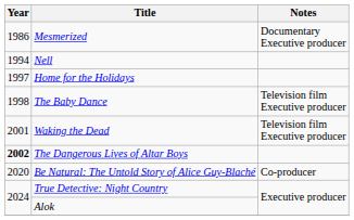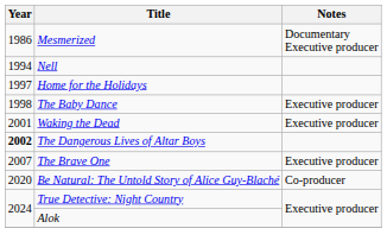 <table class="wikitable sortable">
 <tr>
 <th>Year</th>
 <th>Title</th>
 <th class="unsortable">Notes</th>
 </tr>
 <tr>
 <td>1986</td>
 <td><em> <a href='#'>Mesmerized</a></em></td>
 <td>Documentary<br>Executive producer</td>
 </tr>
 <tr>
 <td>1994</td>
 <td><em><a href='#'>Nell</a></em></td>
 <td></td>
 </tr>
 <tr>
 <td>1997</td>
 <td><em><a href='#'>Home for the Holidays</a></em></td>
 <td></td>
 </tr>
 <tr>
 <td>1998</td>
 <td><em><a href='#'>The Baby Dance</a></em></td>
-<td>Television film<br>Executive producer</td>
+<td>Executive producer</td>
 </tr>
 <tr>
 <td>2001</td>
 <td><em><a href='#'>Waking the Dead</a></em></td>
-<td>Television film<br>Executive producer</td>
+<td>Executive producer</td>
 </tr>
 <tr>
 <td><strong>2002</strong></td>
 <td><em><a href='#'>The Dangerous Lives of Altar Boys</a></em></td>
 <td></td>
+</tr>
+<tr>
+<td>2007</td>
+<td><em><a href='#'>The Brave One</a></em></td>
+<td>Executive producer</td>
 </tr>
 <tr>
 <td>2020</td>
 <td><em><a href='#'>Be Natural: The Untold Story of Alice Guy-Blaché</a></em></td>
 <td>Co-producer</td>
 </tr>
 <tr>
 <td rowspan=2>2024</td>
 <td><em><a href='#'>True Detective: Night Country</a></em></td>
 <td rowspan=2>Executive producer</td>
 </tr>
 <tr>
 <td><em>Alok</em></td>
 </tr>
 <tr>
 </tr>
 </table>
